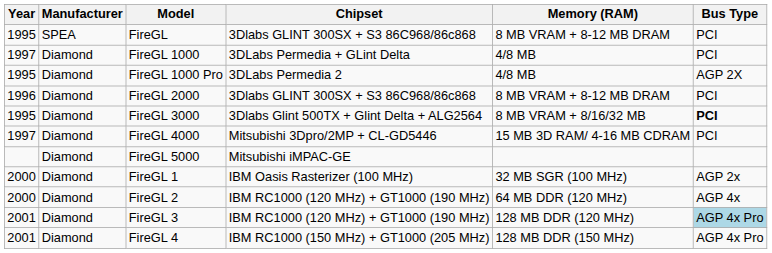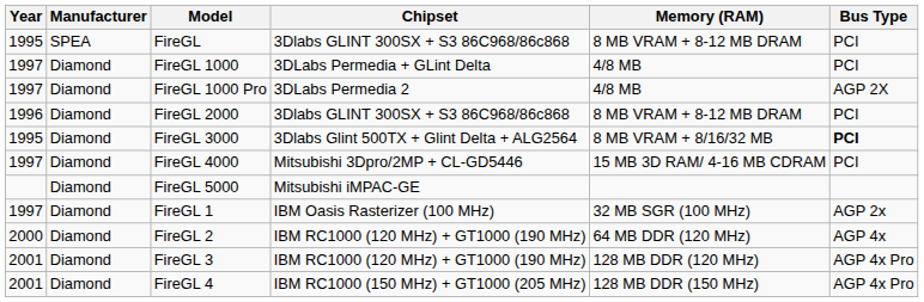 <table class="wikitable">
 <tr>
 <th>Year</th>
 <th>Manufacturer</th>
 <th>Model</th>
 <th>Chipset</th>
 <th>Memory (RAM)</th>
 <th>Bus Type</th>
 </tr>
 <tr>
 <td>1995</td>
 <td>SPEA</td>
 <td>FireGL</td>
 <td>3Dlabs GLINT 300SX + S3 86C968/86c868</td>
 <td>8 MB VRAM + 8-12 MB DRAM</td>
 <td>PCI</td>
 </tr>
 <tr>
 <td>1997</td>
 <td>Diamond</td>
 <td>FireGL 1000</td>
 <td>3DLabs Permedia + GLint Delta</td>
 <td>4/8 MB</td>
 <td>PCI</td>
 </tr>
 <tr>
-<td>1995</td>
+<td>1997</td>
 <td>Diamond</td>
 <td>FireGL 1000 Pro</td>
 <td>3DLabs Permedia 2</td>
 <td>4/8 MB</td>
 <td>AGP 2X</td>
 </tr>
 <tr>
 <td>1996</td>
 <td>Diamond</td>
 <td>FireGL 2000</td>
 <td>3Dlabs GLINT 300SX + S3 86C968/86c868</td>
 <td>8 MB VRAM + 8-12 MB DRAM</td>
 <td>PCI</td>
 </tr>
 <tr>
 <td>1995</td>
 <td>Diamond</td>
 <td>FireGL 3000</td>
 <td>3Dlabs Glint 500TX + Glint Delta + ALG2564</td>
 <td>8 MB VRAM + 8/16/32 MB</td>
 <td><strong>PCI</strong></td>
 </tr>
 <tr>
 <td>1997</td>
 <td>Diamond</td>
 <td>FireGL 4000</td>
 <td>Mitsubishi 3Dpro/2MP + CL-GD5446</td>
 <td>15 MB 3D RAM/ 4-16 MB CDRAM</td>
 <td>PCI</td>
 </tr>
 <tr>
 <td></td>
 <td>Diamond</td>
 <td>FireGL 5000</td>
 <td>Mitsubishi iMPAC-GE</td>
 <td></td>
 <td></td>
 </tr>
 <tr>
-<td>2000</td>
+<td>1997</td>
 <td>Diamond</td>
 <td>FireGL 1</td>
 <td>IBM Oasis Rasterizer (100 MHz)</td>
 <td>32 MB SGR (100 MHz)</td>
 <td>AGP 2x</td>
 </tr>
 <tr>
 <td>2000</td>
 <td>Diamond</td>
 <td>FireGL 2</td>
 <td>IBM RC1000 (120 MHz) + GT1000 (190 MHz)</td>
 <td>64 MB DDR (120 MHz)</td>
 <td>AGP 4x</td>
 </tr>
 <tr>
 <td>2001</td>
 <td>Diamond</td>
 <td>FireGL 3</td>
 <td>IBM RC1000 (120 MHz) + GT1000 (190 MHz)</td>
 <td>128 MB DDR (120 MHz)</td>
-<td style="background: lightblue;">AGP 4x Pro</td>
+<td>AGP 4x Pro</td>
 </tr>
 <tr>
 <td>2001</td>
 <td>Diamond</td>
 <td>FireGL 4</td>
 <td>IBM RC1000 (150 MHz) + GT1000 (205 MHz)</td>
 <td>128 MB DDR (150 MHz)</td>
 <td>AGP 4x Pro</td>
 </tr>
 </table>
